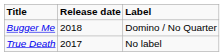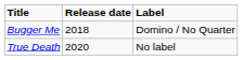 <table class="wikitable">
 <tr>
 <td><strong>Title</strong></td>
 <td><strong>Release date</strong></td>
 <td><strong>Label</strong></td>
 </tr>
 <tr>
 <td><em><a href='#'>Bugger Me</a></em></td>
 <td>2018</td>
 <td>Domino / No Quarter</td>
 </tr>
 <tr>
 <td><em><a href='#'>True Death</a></em></td>
-<td>2017</td>
+<td>2020</td>
 <td>No label</td>
 </tr>
 </table>
